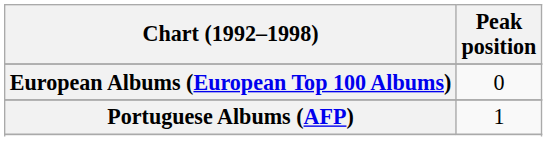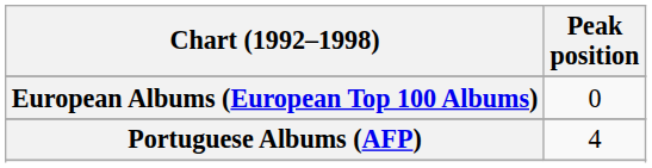 <table class="wikitable sortable plainrowheaders" style="text-align:center">
 <tr>
 <th scope="col">Chart (1992–1998)</th>
 <th scope="col">Peak<br>position</th>
 </tr>
 <tr>
 </tr>
 <tr>
 </tr>
 <tr>
 </tr>
 <tr>
 </tr>
 <tr>
 </tr>
 <tr>
 <th scope="row">European Albums (<a href='#'>European Top 100 Albums</a>)</th>
 <td>0</td>
 </tr>
 <tr>
 </tr>
 <tr>
 </tr>
 <tr>
 </tr>
 <tr>
 </tr>
 <tr>
 <th scope="row">Portuguese Albums (<a href='#'>AFP</a>)</th>
-<td style="text-align:center;">1</td>
+<td style="text-align:center;">4</td>
 </tr>
 <tr>
 </tr>
 <tr>
 </tr>
 <tr>
 </tr>
 <tr>
 </tr>
 </table>
